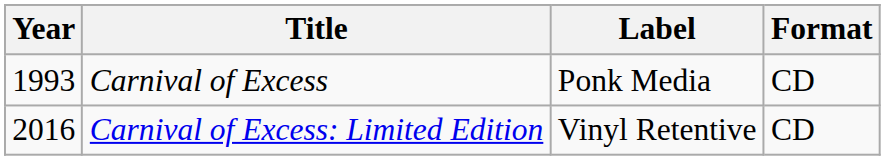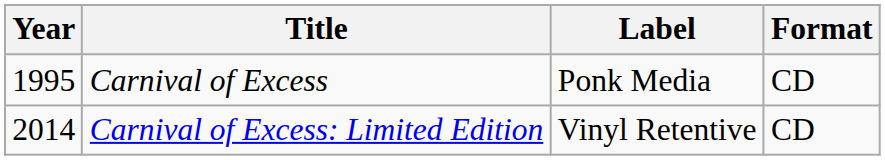 <table class="wikitable">
 <tr>
 <th>Year</th>
 <th>Title</th>
 <th>Label</th>
 <th>Format</th>
 </tr>
 <tr>
-<td>1993</td>
+<td>1995</td>
 <td><em>Carnival of Excess</em></td>
 <td>Ponk Media</td>
 <td>CD</td>
 </tr>
 <tr>
-<td>2016</td>
+<td>2014</td>
 <td><em><a href='#'>Carnival of Excess: Limited Edition</a></em></td>
 <td>Vinyl Retentive</td>
 <td>CD</td>
 </tr>
 </table>
